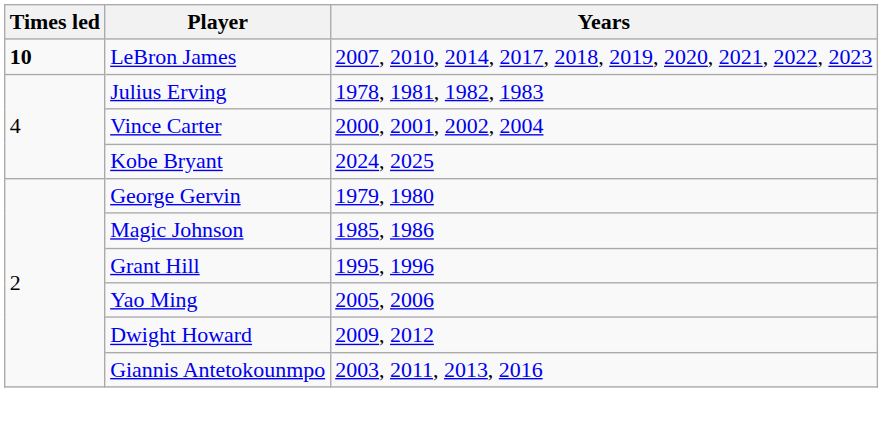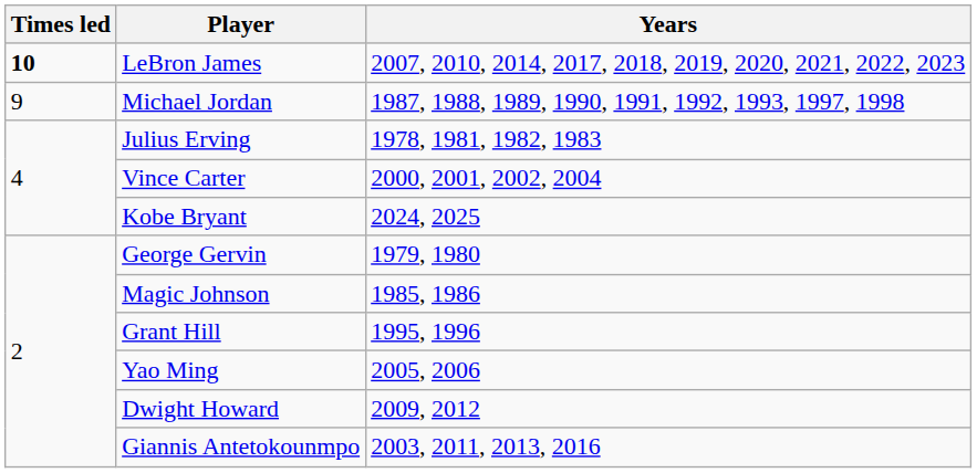 <table class="wikitable">
 <tr>
 <th>Times led</th>
 <th>Player</th>
 <th>Years</th>
 </tr>
 <tr>
 <td rowspan="1"><strong>10</strong></td>
 <td><a href='#'>LeBron James</a></td>
 <td><a href='#'>2007</a>, <a href='#'>2010</a>, <a href='#'>2014</a>, <a href='#'>2017</a>, <a href='#'>2018</a>, <a href='#'>2019</a>, <a href='#'>2020</a>, <a href='#'>2021</a>, <a href='#'>2022</a>, <a href='#'>2023</a></td>
+</tr>
+<tr>
+<td rowspan="1">9</td>
+<td><a href='#'>Michael Jordan</a></td>
+<td><a href='#'>1987</a>, <a href='#'>1988</a>, <a href='#'>1989</a>, <a href='#'>1990</a>, <a href='#'>1991</a>, <a href='#'>1992</a>, <a href='#'>1993</a>, <a href='#'>1997</a>, <a href='#'>1998</a></td>
 </tr>
 <tr>
 <td rowspan="3">4</td>
 <td><a href='#'>Julius Erving</a></td>
 <td><a href='#'>1978</a>, <a href='#'>1981</a>, <a href='#'>1982</a>, <a href='#'>1983</a></td>
 </tr>
 <tr>
 <td><a href='#'>Vince Carter</a></td>
 <td><a href='#'>2000</a>, <a href='#'>2001</a>, <a href='#'>2002</a>, <a href='#'>2004</a></td>
 </tr>
 <tr>
 <td><a href='#'>Kobe Bryant</a></td>
 <td><a href='#'>2024</a>, <a href='#'>2025</a></td>
 </tr>
 <tr>
 <td rowspan="6">2</td>
 <td><a href='#'>George Gervin</a></td>
 <td><a href='#'>1979</a>, <a href='#'>1980</a></td>
 </tr>
 <tr>
 <td><a href='#'>Magic Johnson</a></td>
 <td><a href='#'>1985</a>, <a href='#'>1986</a></td>
 </tr>
 <tr>
 <td><a href='#'>Grant Hill</a></td>
 <td><a href='#'>1995</a>, <a href='#'>1996</a></td>
 </tr>
 <tr>
 <td><a href='#'>Yao Ming</a></td>
 <td><a href='#'>2005</a>, <a href='#'>2006</a></td>
 </tr>
 <tr>
 <td><a href='#'>Dwight Howard</a></td>
 <td><a href='#'>2009</a>, <a href='#'>2012</a></td>
 </tr>
 <tr>
 <td><a href='#'>Giannis Antetokounmpo</a></td>
 <td><a href='#'>2003</a>, <a href='#'>2011</a>, <a href='#'>2013</a>, <a href='#'>2016</a></td>
 </tr>
 </table>
